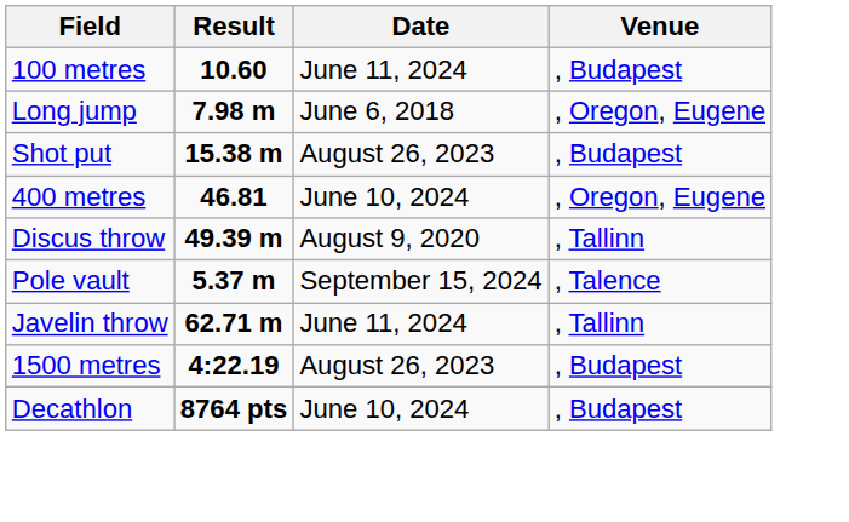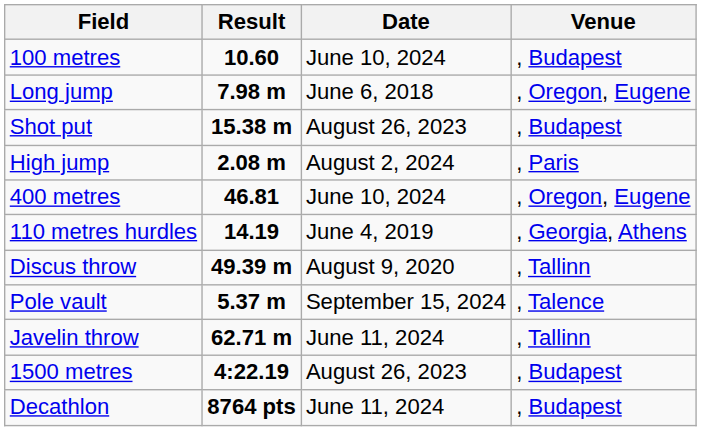 <table class="wikitable">
 <tr>
 <th>Field</th>
 <th>Result</th>
 <th>Date</th>
 <th>Venue</th>
 </tr>
 <tr>
 <td><a href='#'>100 metres</a></td>
 <td align="center"><strong>10.60</strong></td>
-<td>June 11, 2024</td>
+<td>June 10, 2024</td>
 <td>, <a href='#'>Budapest</a></td>
 </tr>
 <tr>
 <td><a href='#'>Long jump</a></td>
 <td align="center"><strong>7.98 m</strong></td>
 <td>June 6, 2018</td>
 <td>, <a href='#'>Oregon</a>, <a href='#'>Eugene</a></td>
 </tr>
 <tr>
 <td><a href='#'>Shot put</a></td>
 <td align="center"><strong>15.38 m</strong></td>
 <td>August 26, 2023</td>
 <td>, <a href='#'>Budapest</a></td>
 </tr>
 <tr>
+<td><a href='#'>High jump</a></td>
+<td align="center"><strong>2.08 m</strong></td>
+<td>August 2, 2024</td>
+<td>, <a href='#'>Paris</a></td>
+</tr>
+<tr>
 <td><a href='#'>400 metres</a></td>
 <td align="center"><strong>46.81</strong></td>
 <td>June 10, 2024</td>
 <td>, <a href='#'>Oregon</a>, <a href='#'>Eugene</a></td>
+</tr>
+<tr>
+<td><a href='#'>110 metres hurdles</a></td>
+<td align="center"><strong>14.19</strong></td>
+<td>June 4, 2019</td>
+<td>, <a href='#'>Georgia</a>, <a href='#'>Athens</a></td>
 </tr>
 <tr>
 <td><a href='#'>Discus throw</a></td>
 <td align="center"><strong>49.39 m</strong></td>
 <td>August 9, 2020</td>
 <td>, <a href='#'>Tallinn</a></td>
 </tr>
 <tr>
 <td><a href='#'>Pole vault</a></td>
 <td align="center"><strong>5.37 m</strong></td>
 <td>September 15, 2024</td>
 <td>, <a href='#'>Talence</a></td>
 </tr>
 <tr>
 <td><a href='#'>Javelin throw</a></td>
 <td align="center"><strong>62.71 m</strong></td>
 <td>June 11, 2024</td>
 <td>, <a href='#'>Tallinn</a></td>
 </tr>
 <tr>
 <td><a href='#'>1500 metres</a></td>
 <td align="center"><strong>4:22.19</strong></td>
 <td>August 26, 2023</td>
 <td>, <a href='#'>Budapest</a></td>
 </tr>
 <tr>
 <td><a href='#'>Decathlon</a></td>
 <td align="center"><strong>8764 pts</strong></td>
-<td>June 10, 2024</td>
+<td>June 11, 2024</td>
 <td>, <a href='#'>Budapest</a></td>
 </tr>
 </table>
